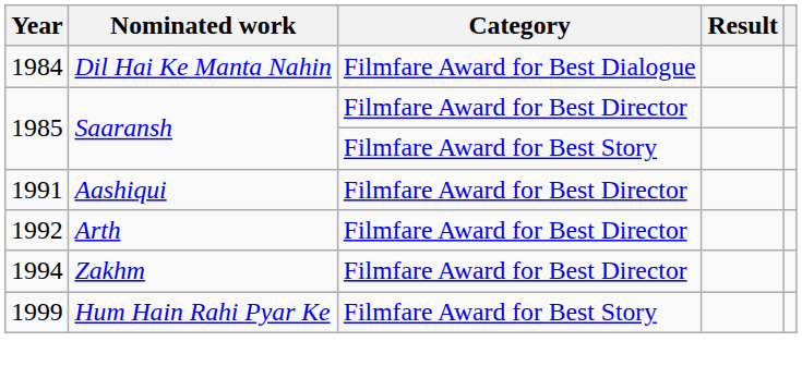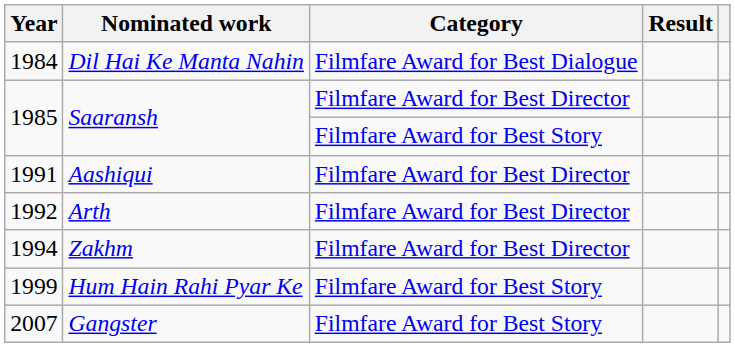 <table class="wikitable">
 <tr>
 <th scope="col">Year</th>
 <th scope="col">Nominated work</th>
 <th scope="col">Category</th>
 <th scope="col">Result</th>
 <th scope="col" class="unsortable"></th>
 </tr>
 <tr>
 <td>1984</td>
 <td><em><a href='#'>Dil Hai Ke Manta Nahin</a></em></td>
 <td><a href='#'>Filmfare Award for Best Dialogue</a></td>
 <td></td>
 <td></td>
 </tr>
 <tr>
 <td rowspan="2">1985</td>
 <td rowspan="2"><em><a href='#'>Saaransh</a></em></td>
 <td><a href='#'>Filmfare Award for Best Director</a></td>
 <td></td>
 <td></td>
 </tr>
 <tr>
 <td><a href='#'>Filmfare Award for Best Story</a></td>
 <td></td>
 <td></td>
 </tr>
 <tr>
 <td>1991</td>
 <td><em><a href='#'>Aashiqui</a></em></td>
 <td><a href='#'>Filmfare Award for Best Director</a></td>
 <td></td>
 <td></td>
 </tr>
 <tr>
 <td>1992</td>
 <td><em><a href='#'>Arth</a></em></td>
 <td><a href='#'>Filmfare Award for Best Director</a></td>
 <td></td>
 <td></td>
 </tr>
 <tr>
 <td>1994</td>
 <td><em><a href='#'>Zakhm</a></em></td>
 <td><a href='#'>Filmfare Award for Best Director</a></td>
 <td></td>
 <td></td>
 </tr>
 <tr>
 <td>1999</td>
 <td><em><a href='#'>Hum Hain Rahi Pyar Ke</a></em></td>
 <td><a href='#'>Filmfare Award for Best Story</a></td>
 <td></td>
 <td></td>
 </tr>
+<tr>
+<td>2007</td>
+<td><em><a href='#'>Gangster</a></em></td>
+<td><a href='#'>Filmfare Award for Best Story</a></td>
+<td></td>
+<td></td>
+</tr>
 </table>
